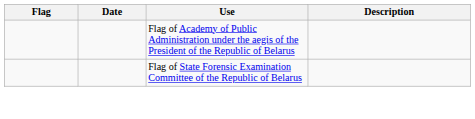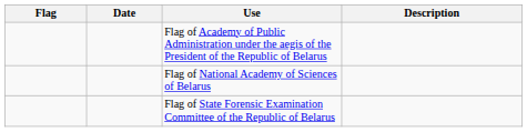 <table class="wikitable">
 <tr>
 <th style="width:110px;">Flag</th>
 <th style="width:100px;">Date</th>
 <th style="width:250px;">Use</th>
 <th style="width:250px;">Description</th>
 </tr>
 <tr>
 <td></td>
 <td></td>
 <td>Flag of <a href='#'>Academy of Public Administration under the aegis of the President of the Republic of Belarus</a></td>
 <td></td>
 </tr>
 <tr>
 <td></td>
 <td></td>
+<td>Flag of <a href='#'>National Academy of Sciences of Belarus</a></td>
+<td></td>
+</tr>
+<tr>
+<td></td>
+<td></td>
 <td>Flag of <a href='#'>State Forensic Examination Committee of the Republic of Belarus</a></td>
 <td></td>
 </tr>
 </table>
